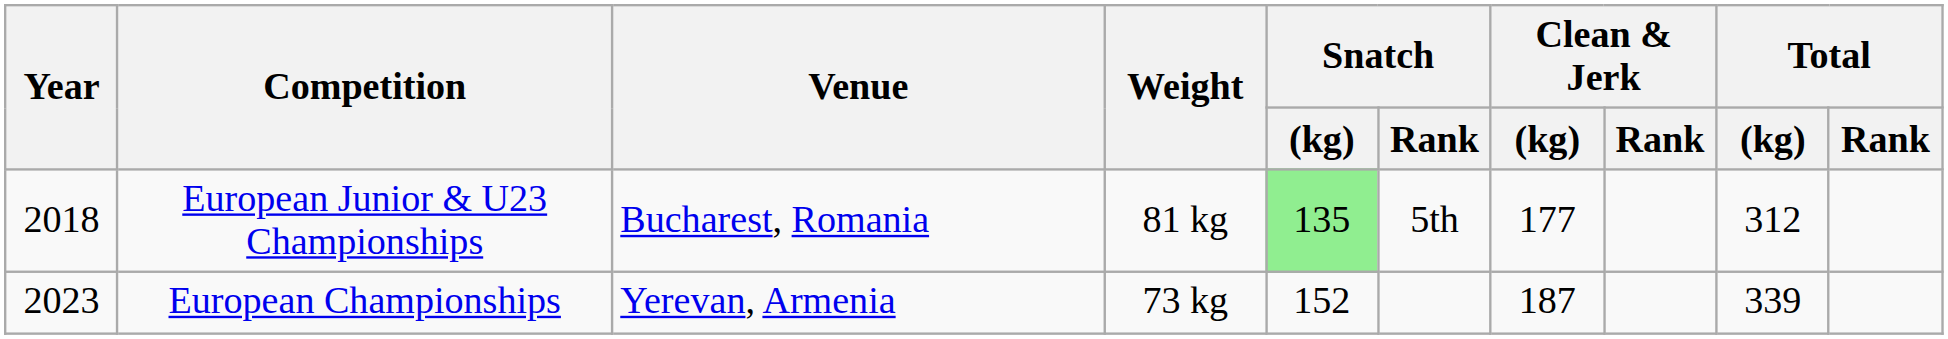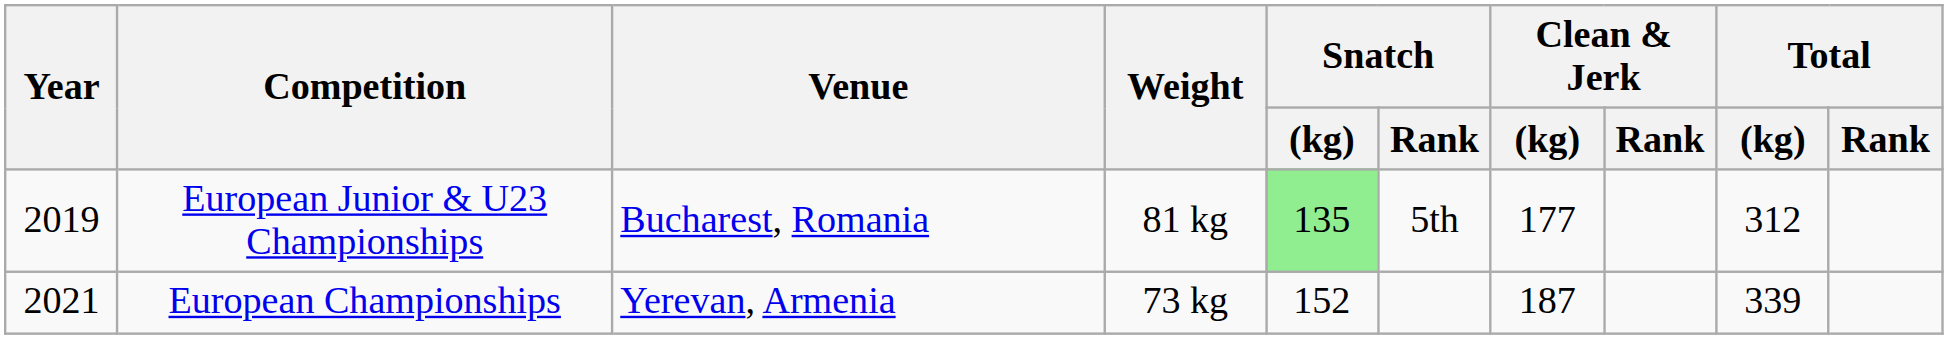 <table class = "wikitable" style="text-align:center;">
 <tr>
 <th rowspan=2 width=40>Year</th>
 <th rowspan=2 width=200>Competition</th>
 <th rowspan=2 width=200>Venue</th>
 <th rowspan=2 width=60>Weight</th>
 <th colspan=2>Snatch</th>
 <th colspan=2>Clean & Jerk</th>
 <th colspan=2>Total</th>
 </tr>
 <tr>
 <th width=40>(kg)</th>
 <th width=40>Rank</th>
 <th width=40>(kg)</th>
 <th width=40>Rank</th>
 <th width=40>(kg)</th>
 <th width=40>Rank</th>
 </tr>
 <tr>
-<td>2018</td>
+<td>2019</td>
 <td><a href='#'>European Junior & U23 Championships</a></td>
 <td align=left> <a href='#'>Bucharest</a>, <a href='#'>Romania</a></td>
 <td>81 kg</td>
 <td style="background: lightgreen;">135</td>
 <td>5th</td>
 <td>177</td>
 <td></td>
 <td>312</td>
 <td></td>
 </tr>
 <tr>
-<td>2023</td>
+<td>2021</td>
 <td><a href='#'>European Championships</a></td>
 <td align=left> <a href='#'>Yerevan</a>, <a href='#'>Armenia</a></td>
 <td>73 kg</td>
 <td>152</td>
 <td></td>
 <td>187</td>
 <td></td>
 <td>339</td>
 <td></td>
 </tr>
 </table>
